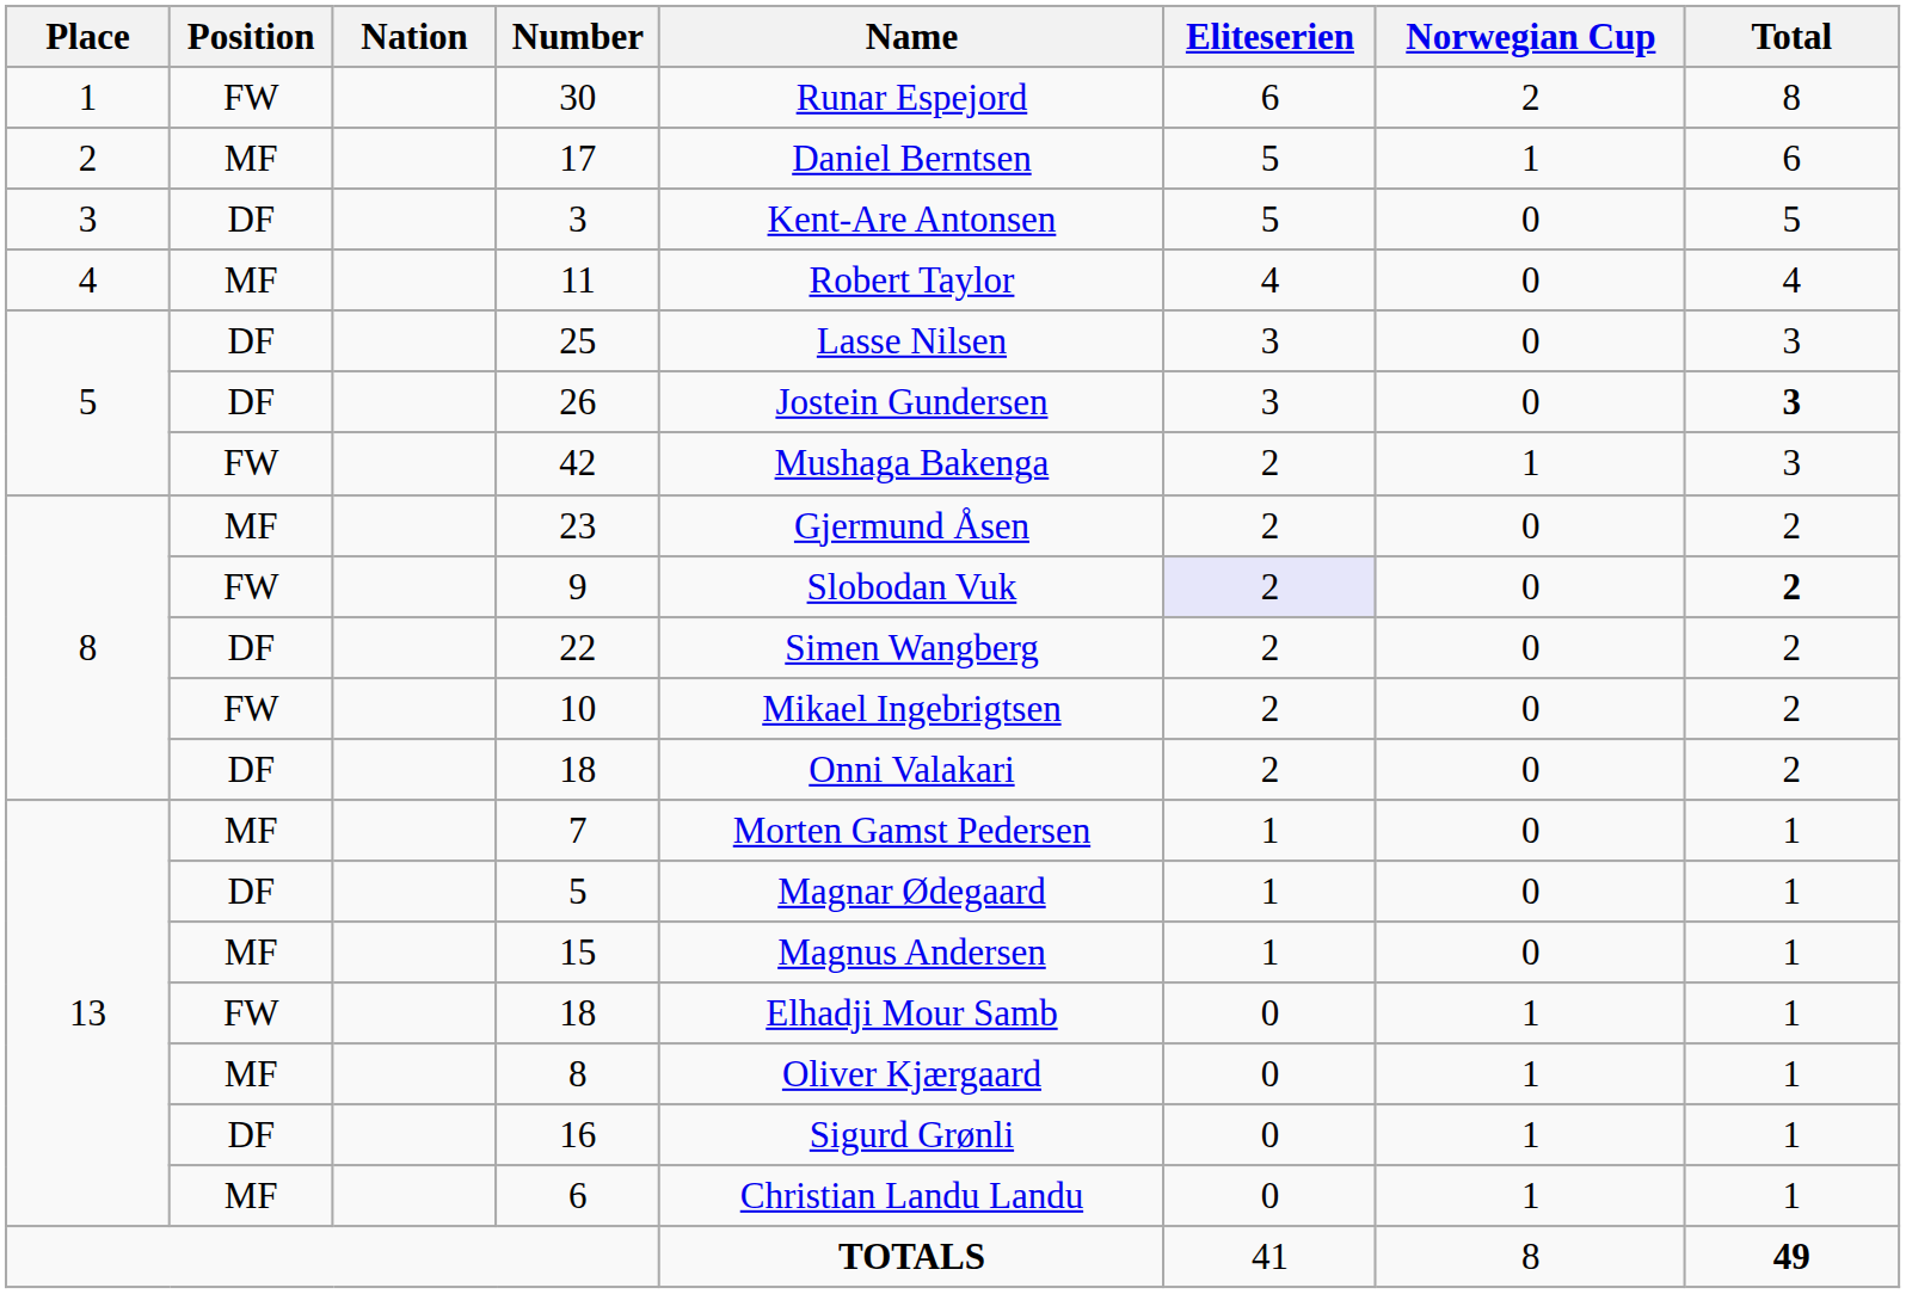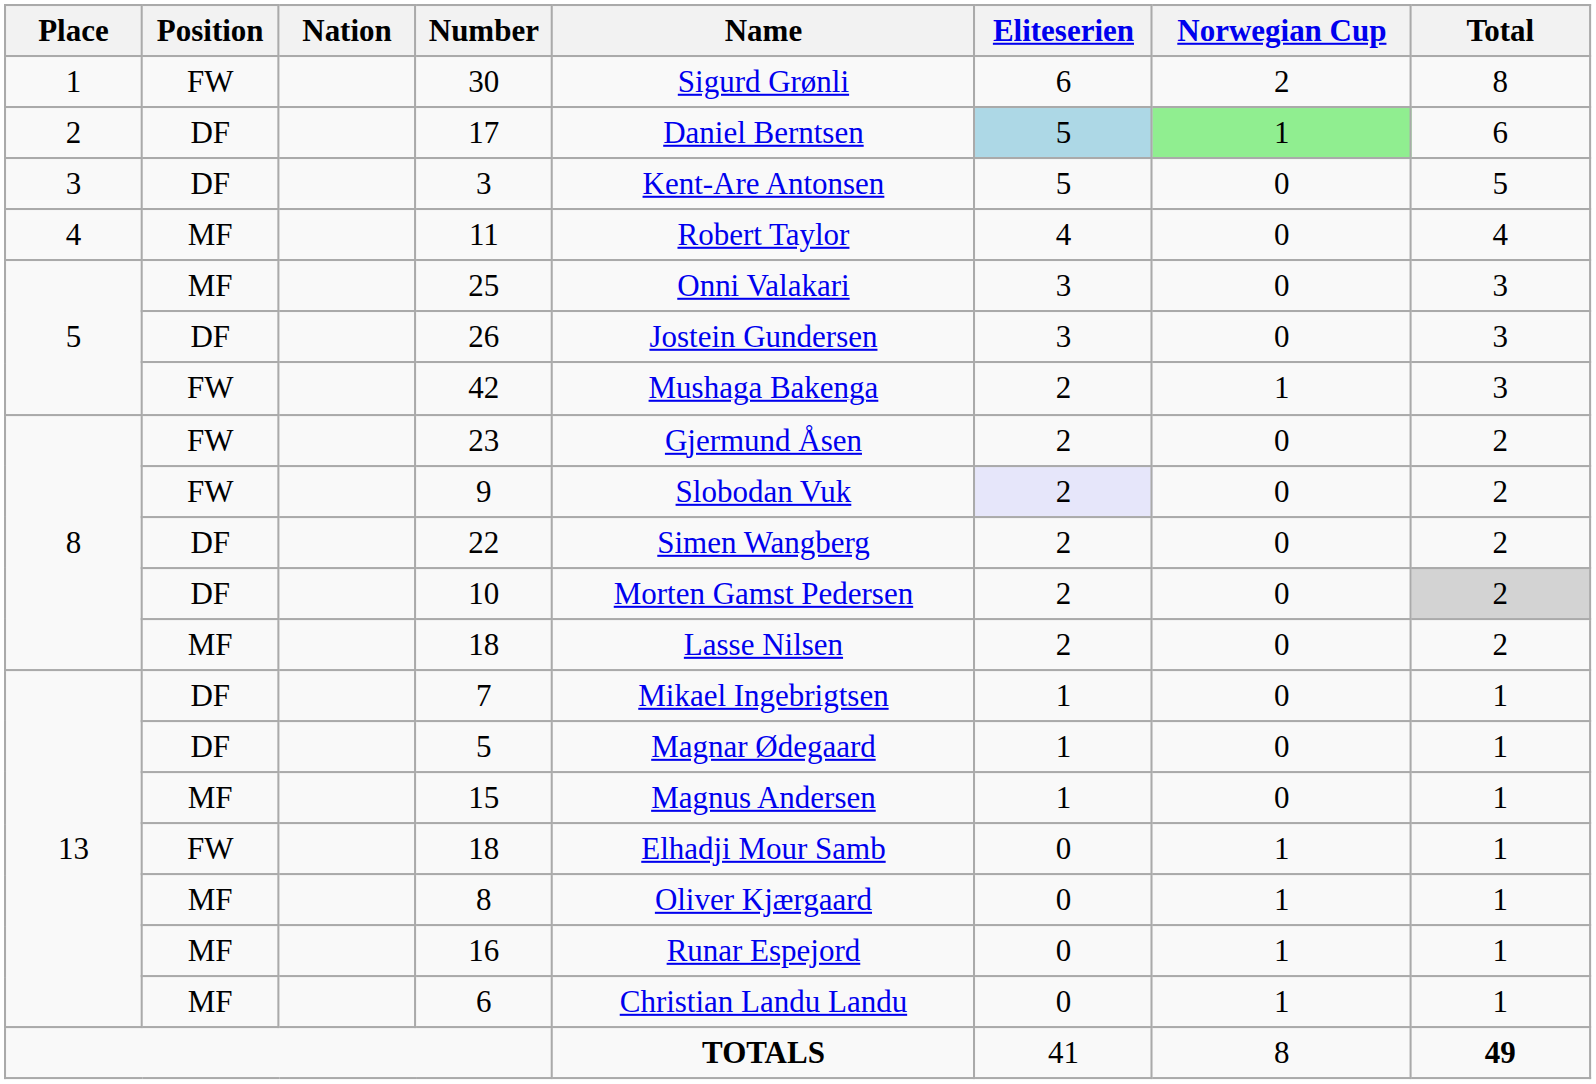 <table class="wikitable" style="font-size: 95%; text-align: center;">
 <tr>
 <th width=60>Place</th>
 <th width=60>Position</th>
 <th width=60>Nation</th>
 <th width=60>Number</th>
 <th width=200>Name</th>
 <th width=80><a href='#'>Eliteserien</a></th>
 <th width=120><a href='#'>Norwegian Cup</a></th>
 <th width=80><strong>Total</strong></th>
 </tr>
 <tr>
 <td>1</td>
 <td>FW</td>
 <td></td>
 <td>30</td>
-<td><a href='#'>Runar Espejord</a></td>
+<td><a href='#'>Sigurd Grønli</a></td>
 <td>6</td>
 <td>2</td>
 <td>8</td>
 </tr>
 <tr>
 <td>2</td>
-<td>MF</td>
+<td>DF</td>
 <td></td>
 <td>17</td>
 <td><a href='#'>Daniel Berntsen</a></td>
-<td>5</td>
-<td>1</td>
+<td style="background: lightblue;">5</td>
+<td style="background: lightgreen;">1</td>
 <td>6</td>
 </tr>
 <tr>
 <td>3</td>
 <td>DF</td>
 <td></td>
 <td>3</td>
 <td><a href='#'>Kent-Are Antonsen</a></td>
 <td>5</td>
 <td>0</td>
 <td>5</td>
 </tr>
 <tr>
 <td>4</td>
 <td>MF</td>
 <td></td>
 <td>11</td>
 <td><a href='#'>Robert Taylor</a></td>
 <td>4</td>
 <td>0</td>
 <td>4</td>
 </tr>
 <tr>
 <td rowspan="3">5</td>
-<td>DF</td>
+<td>MF</td>
 <td></td>
 <td>25</td>
-<td><a href='#'>Lasse Nilsen</a></td>
+<td><a href='#'>Onni Valakari</a></td>
 <td>3</td>
 <td>0</td>
 <td>3</td>
 </tr>
 <tr>
 <td>DF</td>
 <td></td>
 <td>26</td>
 <td><a href='#'>Jostein Gundersen</a></td>
 <td>3</td>
 <td>0</td>
-<td><strong>3</strong></td>
+<td>3</td>
 </tr>
 <tr>
 <td>FW</td>
 <td></td>
 <td>42</td>
 <td><a href='#'>Mushaga Bakenga</a></td>
 <td>2</td>
 <td>1</td>
 <td>3</td>
 </tr>
 <tr>
 <td rowspan="5">8</td>
-<td>MF</td>
+<td>FW</td>
 <td></td>
 <td>23</td>
 <td><a href='#'>Gjermund Åsen</a></td>
 <td>2</td>
 <td>0</td>
 <td>2</td>
 </tr>
 <tr>
 <td>FW</td>
 <td></td>
 <td>9</td>
 <td><a href='#'>Slobodan Vuk</a></td>
 <td style="background: lavender;">2</td>
 <td>0</td>
-<td><strong>2</strong></td>
+<td>2</td>
 </tr>
 <tr>
 <td>DF</td>
 <td></td>
 <td>22</td>
 <td><a href='#'>Simen Wangberg</a></td>
 <td>2</td>
 <td>0</td>
 <td>2</td>
 </tr>
 <tr>
-<td>FW</td>
+<td>DF</td>
 <td></td>
 <td>10</td>
-<td><a href='#'>Mikael Ingebrigtsen</a></td>
+<td><a href='#'>Morten Gamst Pedersen</a></td>
 <td>2</td>
 <td>0</td>
-<td>2</td>
+<td style="background: lightgrey;">2</td>
 </tr>
 <tr>
-<td>DF</td>
+<td>MF</td>
 <td></td>
 <td>18</td>
-<td><a href='#'>Onni Valakari</a></td>
+<td><a href='#'>Lasse Nilsen</a></td>
 <td>2</td>
 <td>0</td>
 <td>2</td>
 </tr>
 <tr>
 <td rowspan="7">13</td>
-<td>MF</td>
+<td>DF</td>
 <td></td>
 <td>7</td>
-<td><a href='#'>Morten Gamst Pedersen</a></td>
+<td><a href='#'>Mikael Ingebrigtsen</a></td>
 <td>1</td>
 <td>0</td>
 <td>1</td>
 </tr>
 <tr>
 <td>DF</td>
 <td></td>
 <td>5</td>
 <td><a href='#'>Magnar Ødegaard</a></td>
 <td>1</td>
 <td>0</td>
 <td>1</td>
 </tr>
 <tr>
 <td>MF</td>
 <td></td>
 <td>15</td>
 <td><a href='#'>Magnus Andersen</a></td>
 <td>1</td>
 <td>0</td>
 <td>1</td>
 </tr>
 <tr>
 <td>FW</td>
 <td></td>
 <td>18</td>
 <td><a href='#'>Elhadji Mour Samb</a></td>
 <td>0</td>
 <td>1</td>
 <td>1</td>
 </tr>
 <tr>
 <td>MF</td>
 <td></td>
 <td>8</td>
 <td><a href='#'>Oliver Kjærgaard</a></td>
 <td>0</td>
 <td>1</td>
 <td>1</td>
 </tr>
 <tr>
-<td>DF</td>
+<td>MF</td>
 <td></td>
 <td>16</td>
-<td><a href='#'>Sigurd Grønli</a></td>
+<td><a href='#'>Runar Espejord</a></td>
 <td>0</td>
 <td>1</td>
 <td>1</td>
 </tr>
 <tr>
 <td>MF</td>
 <td></td>
 <td>6</td>
 <td><a href='#'>Christian Landu Landu</a></td>
 <td>0</td>
 <td>1</td>
 <td>1</td>
 </tr>
 <tr>
 <td colspan="4"></td>
 <td><strong>TOTALS</strong></td>
 <td>41</td>
 <td>8</td>
 <td><strong>49</strong></td>
 </tr>
 </table>
